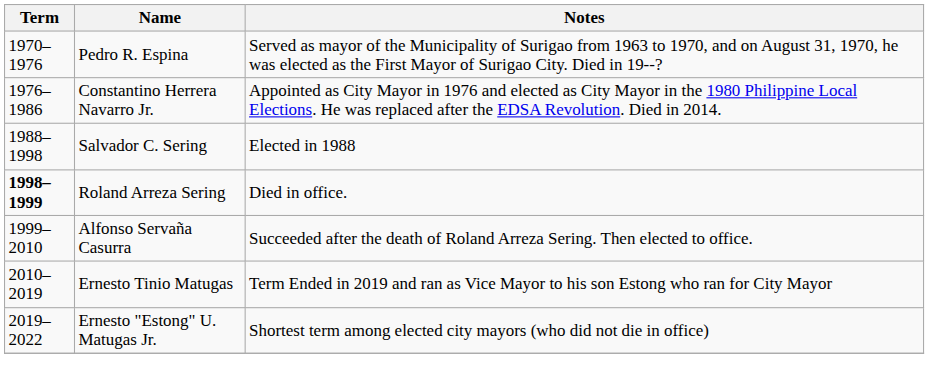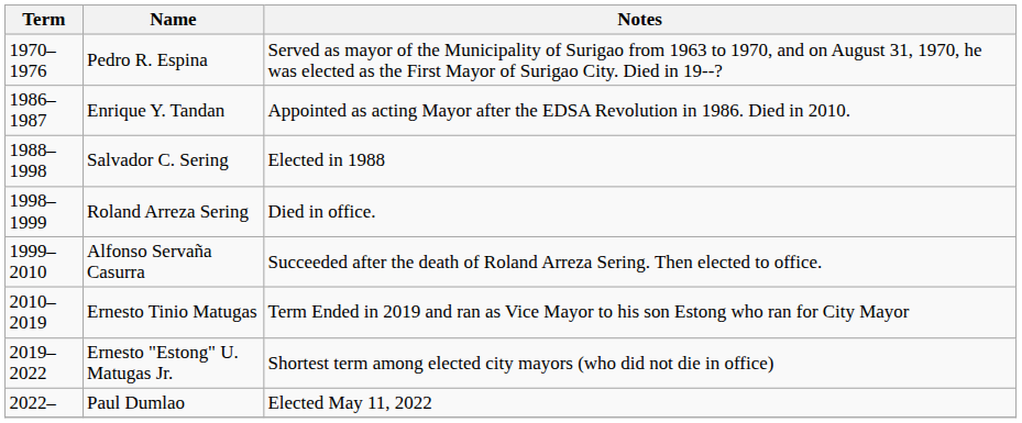 <table class="wikitable sortable mw-collapsible">
 <tr>
 <th>Term</th>
 <th>Name</th>
 <th>Notes</th>
 </tr>
 <tr>
 <td>1970–1976</td>
 <td>Pedro R. Espina</td>
 <td>Served as mayor of the Municipality of Surigao from 1963 to 1970, and on August 31, 1970, he was elected as the First Mayor of Surigao City. Died in 19--?</td>
 </tr>
 <tr>
-<td>1976–1986</td>
-<td>Constantino Herrera Navarro Jr.</td>
-<td>Appointed as City Mayor in 1976 and elected as City Mayor in the <a href='#'>1980 Philippine Local Elections</a>. He was replaced after the <a href='#'>EDSA Revolution</a>. Died in 2014.</td>
+<td>1986–1987</td>
+<td>Enrique Y. Tandan</td>
+<td>Appointed as acting Mayor after the EDSA Revolution in 1986. Died in 2010.</td>
 </tr>
 <tr>
 <td>1988–1998</td>
 <td>Salvador C. Sering</td>
 <td>Elected in 1988</td>
 </tr>
 <tr>
-<td><strong>1998–1999</strong></td>
+<td>1998–1999</td>
 <td>Roland Arreza Sering</td>
 <td>Died in office.</td>
 </tr>
 <tr>
 <td>1999–2010</td>
 <td>Alfonso Servaña Casurra</td>
 <td>Succeeded after the death of Roland Arreza Sering. Then elected to office.</td>
 </tr>
 <tr>
 <td>2010–2019</td>
 <td>Ernesto Tinio Matugas</td>
 <td>Term Ended in 2019 and ran as Vice Mayor to his son Estong who ran for City Mayor</td>
 </tr>
 <tr>
 <td>2019–2022</td>
 <td>Ernesto "Estong" U. Matugas Jr.</td>
 <td>Shortest term among elected city mayors (who did not die in office)</td>
 </tr>
 <tr>
+<td>2022–</td>
+<td>Paul Dumlao</td>
+<td>Elected May 11, 2022</td>
+</tr>
+<tr>
 </tr>
 </table>
